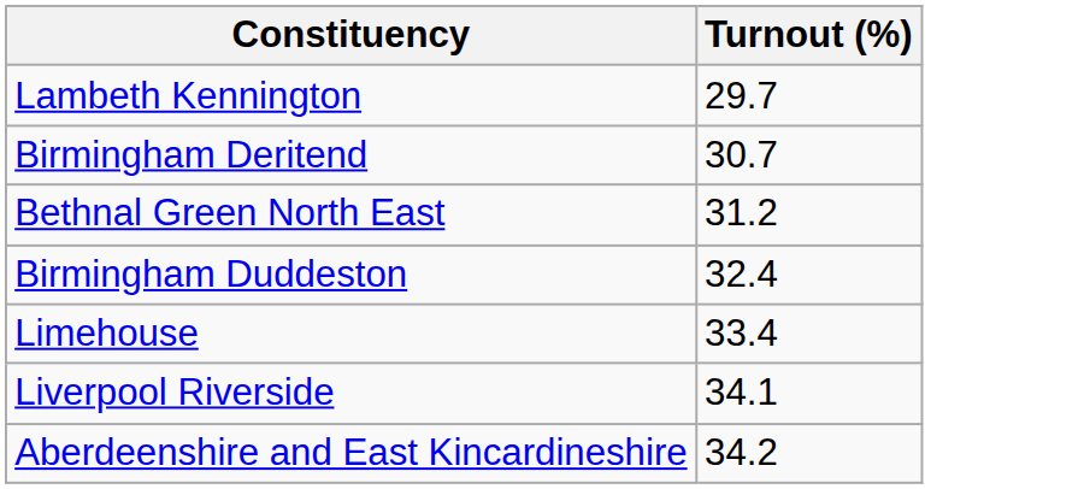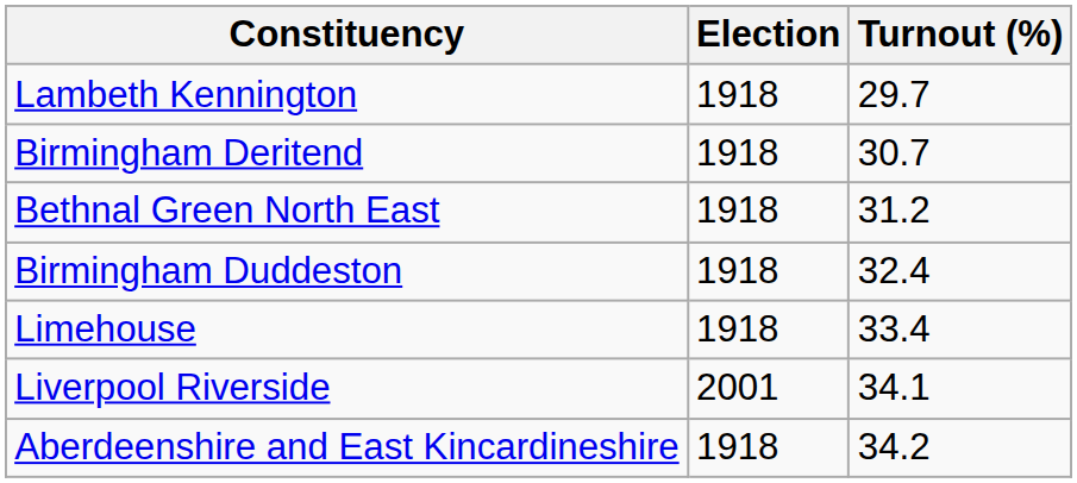 <table class="wikitable sortable">
 <tr>
 <th>Constituency</th>
+<th>Election</th>
 <th>Turnout (%)</th>
 </tr>
 <tr>
 <td><a href='#'>Lambeth Kennington</a></td>
+<td>1918</td>
 <td>29.7</td>
 </tr>
 <tr>
 <td><a href='#'>Birmingham Deritend</a></td>
+<td>1918</td>
 <td>30.7</td>
 </tr>
 <tr>
 <td><a href='#'>Bethnal Green North East</a></td>
+<td>1918</td>
 <td>31.2</td>
 </tr>
 <tr>
 <td><a href='#'>Birmingham Duddeston</a></td>
+<td>1918</td>
 <td>32.4</td>
 </tr>
 <tr>
 <td><a href='#'>Limehouse</a></td>
+<td>1918</td>
 <td>33.4</td>
 </tr>
 <tr>
 <td><a href='#'>Liverpool Riverside</a></td>
+<td>2001</td>
 <td>34.1</td>
 </tr>
 <tr>
 <td><a href='#'>Aberdeenshire and East Kincardineshire</a></td>
+<td>1918</td>
 <td>34.2</td>
 </tr>
 </table>
